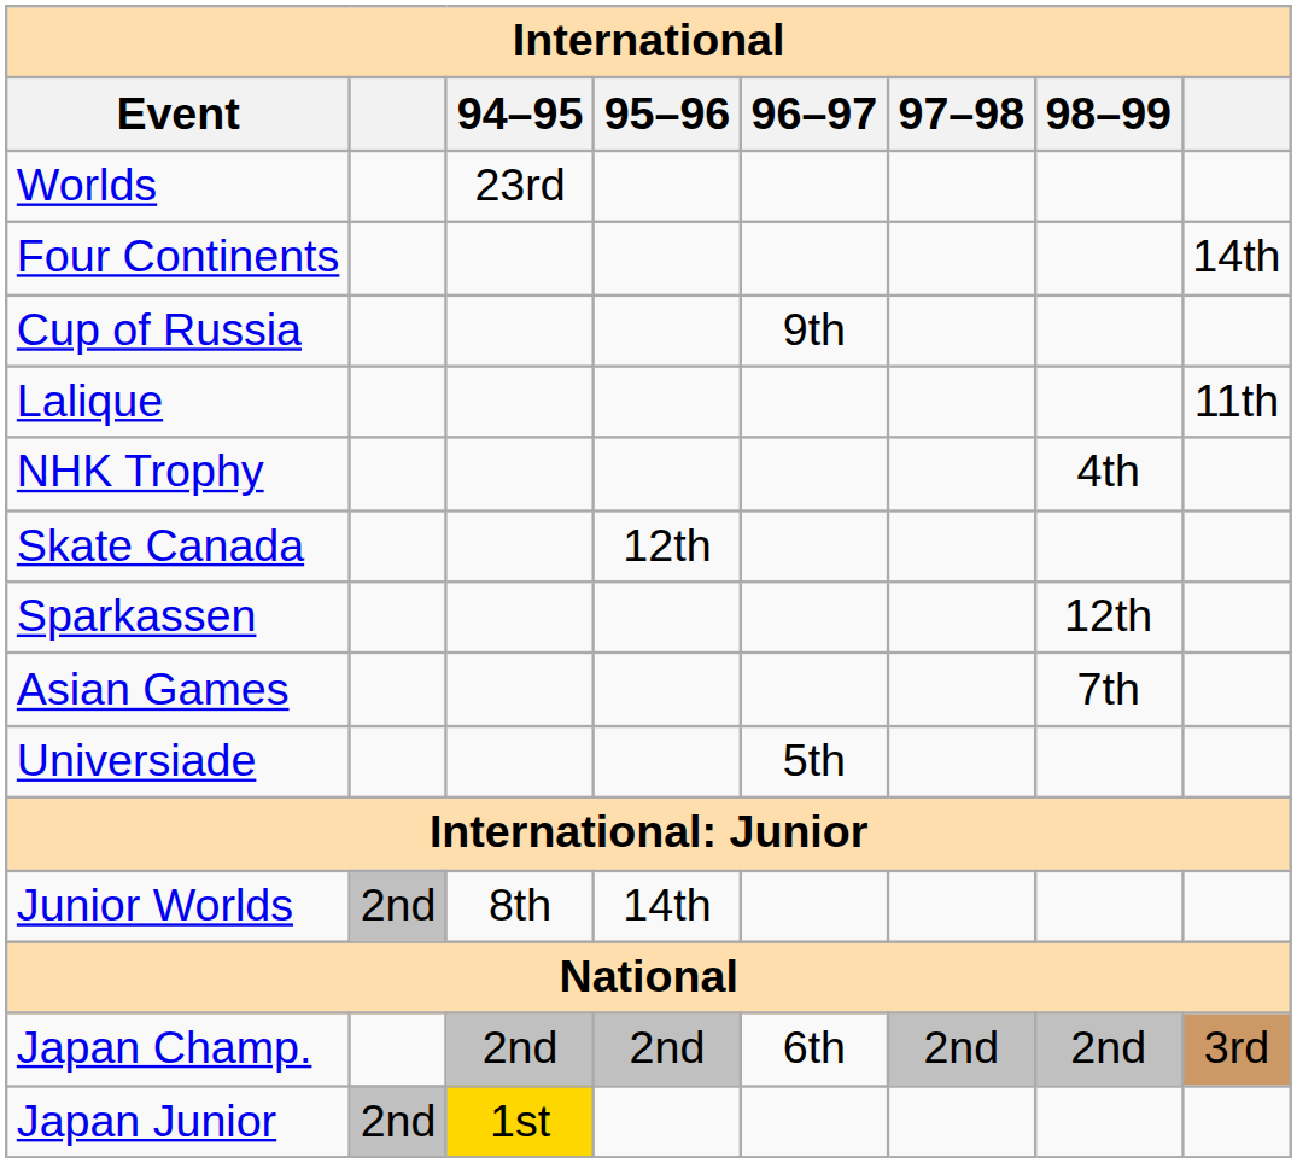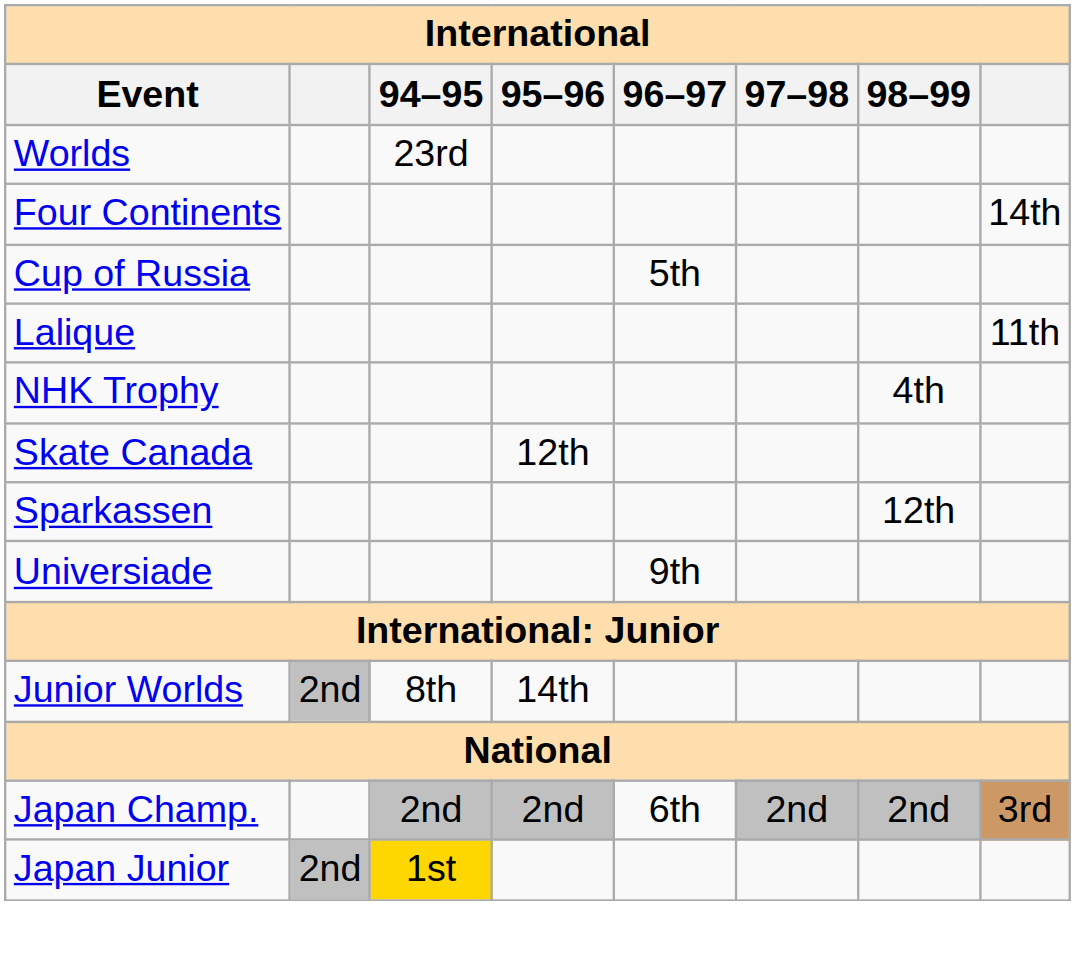 <table class="wikitable" style="text-align:center">
 <tr>
 <th style="background-color: #ffdead; " colspan=8 align=center>International</th>
 </tr>
 <tr>
 <th>Event</th>
 <th></th>
 <th>94–95</th>
 <th>95–96</th>
 <th>96–97</th>
 <th>97–98</th>
 <th>98–99</th>
 <th></th>
 </tr>
 <tr>
 <td align=left><a href='#'>Worlds</a></td>
 <td></td>
 <td>23rd</td>
 <td></td>
 <td></td>
 <td></td>
 <td></td>
 <td></td>
 </tr>
 <tr>
 <td align=left><a href='#'>Four Continents</a></td>
 <td></td>
 <td></td>
 <td></td>
 <td></td>
 <td></td>
 <td></td>
 <td>14th</td>
 </tr>
 <tr>
 <td align=left> <a href='#'>Cup of Russia</a></td>
 <td></td>
 <td></td>
 <td></td>
-<td>9th</td>
+<td>5th</td>
 <td></td>
 <td></td>
 <td></td>
 </tr>
 <tr>
 <td align=left> <a href='#'>Lalique</a></td>
 <td></td>
 <td></td>
 <td></td>
 <td></td>
 <td></td>
 <td></td>
 <td>11th</td>
 </tr>
 <tr>
 <td align=left> <a href='#'>NHK Trophy</a></td>
 <td></td>
 <td></td>
 <td></td>
 <td></td>
 <td></td>
 <td>4th</td>
 <td></td>
 </tr>
 <tr>
 <td align=left> <a href='#'>Skate Canada</a></td>
 <td></td>
 <td></td>
 <td>12th</td>
 <td></td>
 <td></td>
 <td></td>
 <td></td>
 </tr>
 <tr>
 <td align=left> <a href='#'>Sparkassen</a></td>
 <td></td>
 <td></td>
 <td></td>
 <td></td>
 <td></td>
 <td>12th</td>
 <td></td>
 </tr>
 <tr>
-<td align=left><a href='#'>Asian Games</a></td>
-<td></td>
-<td></td>
-<td></td>
-<td></td>
-<td></td>
-<td>7th</td>
-<td></td>
-</tr>
-<tr>
 <td align=left><a href='#'>Universiade</a></td>
 <td></td>
 <td></td>
 <td></td>
-<td>5th</td>
+<td>9th</td>
 <td></td>
 <td></td>
 <td></td>
 </tr>
 <tr>
 <th style="background-color: #ffdead; " colspan=8 align=center>International: Junior</th>
 </tr>
 <tr>
 <td align=left><a href='#'>Junior Worlds</a></td>
 <td bgcolor=silver>2nd</td>
 <td>8th</td>
 <td>14th</td>
 <td></td>
 <td></td>
 <td></td>
 <td></td>
 </tr>
 <tr>
 <th style="background-color: #ffdead; " colspan=8 align=center>National</th>
 </tr>
 <tr>
 <td align=left><a href='#'>Japan Champ.</a></td>
 <td></td>
 <td bgcolor=silver>2nd</td>
 <td bgcolor=silver>2nd</td>
 <td>6th</td>
 <td bgcolor=silver>2nd</td>
 <td bgcolor=silver>2nd</td>
 <td bgcolor=cc9966>3rd</td>
 </tr>
 <tr>
 <td align=left><a href='#'>Japan Junior</a></td>
 <td bgcolor=silver>2nd</td>
 <td bgcolor=gold>1st</td>
 <td></td>
 <td></td>
 <td></td>
 <td></td>
 <td></td>
 </tr>
 </table>
